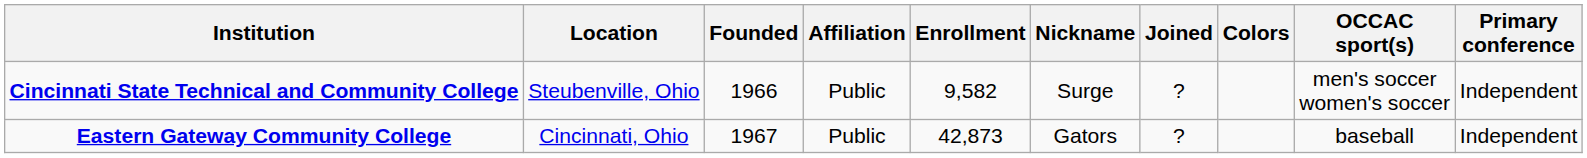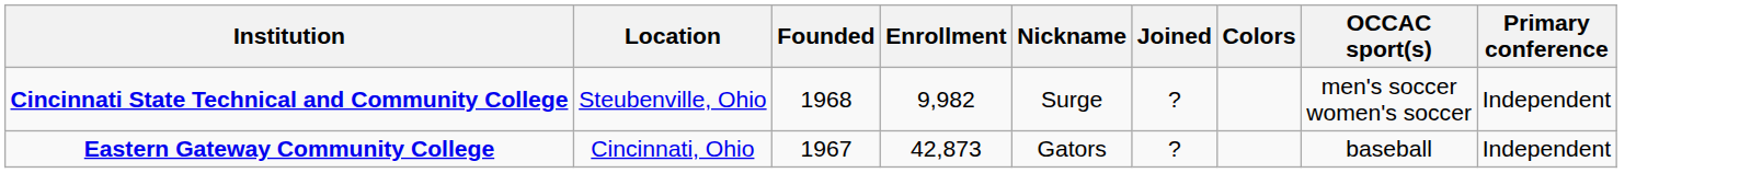 <table class="wikitable sortable" style="text-align:center;">
 <tr>
 <th>Institution</th>
 <th>Location</th>
 <th>Founded</th>
-<th>Affiliation</th>
 <th>Enrollment</th>
 <th>Nickname</th>
 <th>Joined</th>
 <th>Colors</th>
 <th>OCCAC<br>sport(s)</th>
 <th>Primary<br>conference</th>
 </tr>
 <tr>
 <td><strong><a href='#'>Cincinnati State Technical and Community College</a></strong></td>
 <td><a href='#'>Steubenville, Ohio</a></td>
-<td>1966</td>
-<td>Public</td>
-<td>9,582</td>
+<td>1968</td>
+<td>9,982</td>
 <td>Surge</td>
 <td>?</td>
 <td>  </td>
 <td>men's soccer<br>women's soccer</td>
 <td>Independent<br></td>
 </tr>
 <tr>
 <td><strong><a href='#'>Eastern Gateway Community College</a></strong></td>
 <td><a href='#'>Cincinnati, Ohio</a></td>
 <td>1967</td>
-<td>Public</td>
 <td>42,873</td>
 <td>Gators</td>
 <td>?</td>
 <td>  </td>
 <td>baseball</td>
 <td>Independent<br></td>
 </tr>
 </table>
